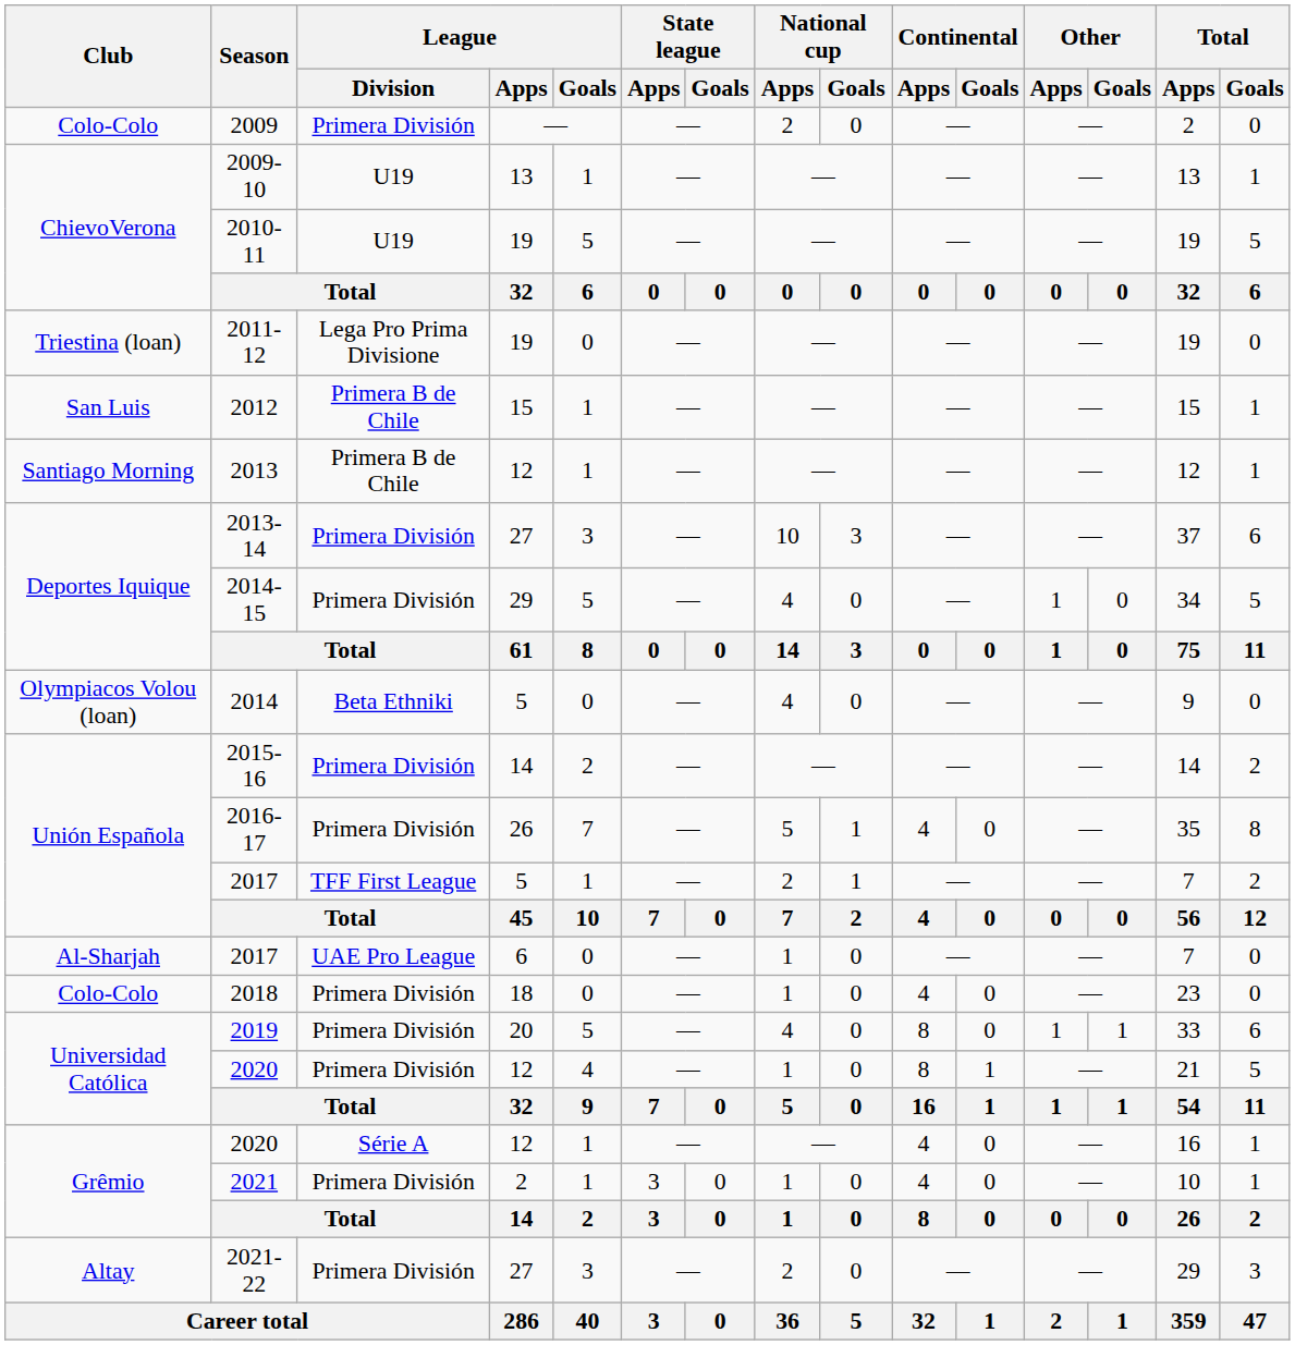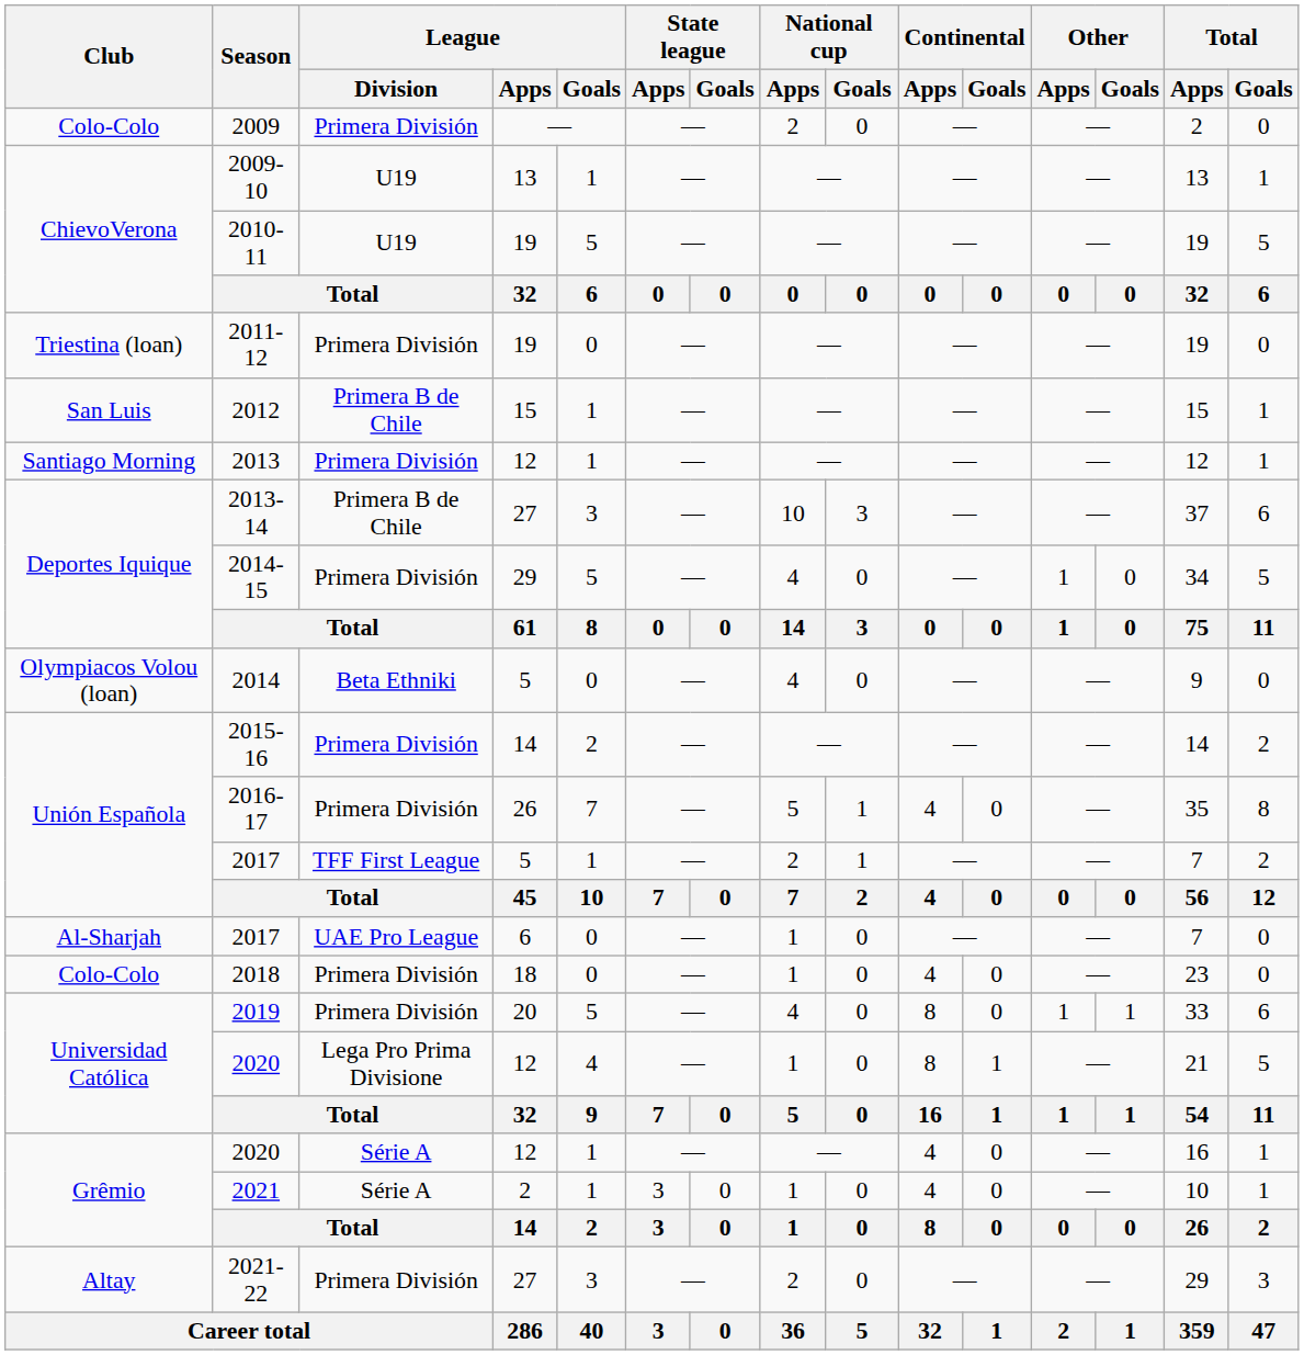 <table class="wikitable" style="text-align:center">
 <tr>
 <th rowspan="2">Club</th>
 <th rowspan="2">Season</th>
 <th colspan="3">League</th>
 <th colspan="2">State league</th>
 <th colspan="2">National cup</th>
 <th colspan="2">Continental</th>
 <th colspan="2">Other</th>
 <th colspan="2">Total</th>
 </tr>
 <tr>
 <th>Division</th>
 <th>Apps</th>
 <th>Goals</th>
 <th>Apps</th>
 <th>Goals</th>
 <th>Apps</th>
 <th>Goals</th>
 <th>Apps</th>
 <th>Goals</th>
 <th>Apps</th>
 <th>Goals</th>
 <th>Apps</th>
 <th>Goals</th>
 </tr>
 <tr>
 <td><a href='#'>Colo-Colo</a></td>
 <td>2009</td>
 <td><a href='#'>Primera División</a></td>
 <td colspan="2">—</td>
 <td colspan="2">—</td>
 <td>2</td>
 <td>0</td>
 <td colspan="2">—</td>
 <td colspan="2">—</td>
 <td>2</td>
 <td>0</td>
 </tr>
 <tr>
 <td rowspan="3"><a href='#'>ChievoVerona</a></td>
 <td>2009-10</td>
 <td>U19</td>
 <td>13</td>
 <td>1</td>
 <td colspan="2">—</td>
 <td colspan="2">—</td>
 <td colspan="2">—</td>
 <td colspan="2">—</td>
 <td>13</td>
 <td>1</td>
 </tr>
 <tr>
 <td>2010-11</td>
 <td>U19</td>
 <td>19</td>
 <td>5</td>
 <td colspan="2">—</td>
 <td colspan="2">—</td>
 <td colspan="2">—</td>
 <td colspan="2">—</td>
 <td>19</td>
 <td>5</td>
 </tr>
 <tr>
 <th colspan="2">Total</th>
 <th>32</th>
 <th>6</th>
 <th>0</th>
 <th>0</th>
 <th>0</th>
 <th>0</th>
 <th>0</th>
 <th>0</th>
 <th>0</th>
 <th>0</th>
 <th>32</th>
 <th>6</th>
 </tr>
 <tr>
 <td><a href='#'>Triestina</a> (loan)</td>
 <td>2011-12</td>
-<td>Lega Pro Prima Divisione</td>
+<td>Primera División</td>
 <td>19</td>
 <td>0</td>
 <td colspan="2">—</td>
 <td colspan="2">—</td>
 <td colspan="2">—</td>
 <td colspan="2">—</td>
 <td>19</td>
 <td>0</td>
 </tr>
 <tr>
 <td><a href='#'>San Luis</a></td>
 <td>2012</td>
 <td><a href='#'>Primera B de Chile</a></td>
 <td>15</td>
 <td>1</td>
 <td colspan="2">—</td>
 <td colspan="2">—</td>
 <td colspan="2">—</td>
 <td colspan="2">—</td>
 <td>15</td>
 <td>1</td>
 </tr>
 <tr>
 <td><a href='#'>Santiago Morning</a></td>
 <td>2013</td>
-<td>Primera B de Chile</td>
+<td><a href='#'>Primera División</a></td>
 <td>12</td>
 <td>1</td>
 <td colspan="2">—</td>
 <td colspan="2">—</td>
 <td colspan="2">—</td>
 <td colspan="2">—</td>
 <td>12</td>
 <td>1</td>
 </tr>
 <tr>
 <td rowspan="3"><a href='#'>Deportes Iquique</a></td>
 <td>2013-14</td>
-<td><a href='#'>Primera División</a></td>
+<td>Primera B de Chile</td>
 <td>27</td>
 <td>3</td>
 <td colspan="2">—</td>
 <td>10</td>
 <td>3</td>
 <td colspan="2">—</td>
 <td colspan="2">—</td>
 <td>37</td>
 <td>6</td>
 </tr>
 <tr>
 <td>2014-15</td>
 <td>Primera División</td>
 <td>29</td>
 <td>5</td>
 <td colspan="2">—</td>
 <td>4</td>
 <td>0</td>
 <td colspan="2">—</td>
 <td>1</td>
 <td>0</td>
 <td>34</td>
 <td>5</td>
 </tr>
 <tr>
 <th colspan="2">Total</th>
 <th>61</th>
 <th>8</th>
 <th>0</th>
 <th>0</th>
 <th>14</th>
 <th>3</th>
 <th>0</th>
 <th>0</th>
 <th>1</th>
 <th>0</th>
 <th>75</th>
 <th>11</th>
 </tr>
 <tr>
 <td><a href='#'>Olympiacos Volou</a> (loan)</td>
 <td>2014</td>
 <td><a href='#'>Beta Ethniki</a></td>
 <td>5</td>
 <td>0</td>
 <td colspan="2">—</td>
 <td>4</td>
 <td>0</td>
 <td colspan="2">—</td>
 <td colspan="2">—</td>
 <td>9</td>
 <td>0</td>
 </tr>
 <tr>
 <td rowspan="4"><a href='#'>Unión Española</a></td>
 <td>2015-16</td>
 <td><a href='#'>Primera División</a></td>
 <td>14</td>
 <td>2</td>
 <td colspan="2">—</td>
 <td colspan="2">—</td>
 <td colspan="2">—</td>
 <td colspan="2">—</td>
 <td>14</td>
 <td>2</td>
 </tr>
 <tr>
 <td>2016-17</td>
 <td>Primera División</td>
 <td>26</td>
 <td>7</td>
 <td colspan="2">—</td>
 <td>5</td>
 <td>1</td>
 <td>4</td>
 <td>0</td>
 <td colspan="2">—</td>
 <td>35</td>
 <td>8</td>
 </tr>
 <tr>
 <td>2017</td>
 <td><a href='#'>TFF First League</a></td>
 <td>5</td>
 <td>1</td>
 <td colspan="2">—</td>
 <td>2</td>
 <td>1</td>
 <td colspan="2">—</td>
 <td colspan="2">—</td>
 <td>7</td>
 <td>2</td>
 </tr>
 <tr>
 <th colspan="2">Total</th>
 <th>45</th>
 <th>10</th>
 <th>7</th>
 <th>0</th>
 <th>7</th>
 <th>2</th>
 <th>4</th>
 <th>0</th>
 <th>0</th>
 <th>0</th>
 <th>56</th>
 <th>12</th>
 </tr>
 <tr>
 <td><a href='#'>Al-Sharjah</a></td>
 <td>2017</td>
 <td><a href='#'>UAE Pro League</a></td>
 <td>6</td>
 <td>0</td>
 <td colspan="2">—</td>
 <td>1</td>
 <td>0</td>
 <td colspan="2">—</td>
 <td colspan="2">—</td>
 <td>7</td>
 <td>0</td>
 </tr>
 <tr>
 <td><a href='#'>Colo-Colo</a></td>
 <td>2018</td>
 <td>Primera División</td>
 <td>18</td>
 <td>0</td>
 <td colspan="2">—</td>
 <td>1</td>
 <td>0</td>
 <td>4</td>
 <td>0</td>
 <td colspan="2">—</td>
 <td>23</td>
 <td>0</td>
 </tr>
 <tr>
 <td rowspan="3"><a href='#'>Universidad Católica</a></td>
 <td><a href='#'>2019</a></td>
 <td>Primera División</td>
 <td>20</td>
 <td>5</td>
 <td colspan="2">—</td>
 <td>4</td>
 <td>0</td>
 <td>8</td>
 <td>0</td>
 <td>1</td>
 <td>1</td>
 <td>33</td>
 <td>6</td>
 </tr>
 <tr>
 <td><a href='#'>2020</a></td>
-<td>Primera División</td>
+<td>Lega Pro Prima Divisione</td>
 <td>12</td>
 <td>4</td>
 <td colspan="2">—</td>
 <td>1</td>
 <td>0</td>
 <td>8</td>
 <td>1</td>
 <td colspan="2">—</td>
 <td>21</td>
 <td>5</td>
 </tr>
 <tr>
 <th colspan="2">Total</th>
 <th>32</th>
 <th>9</th>
 <th>7</th>
 <th>0</th>
 <th>5</th>
 <th>0</th>
 <th>16</th>
 <th>1</th>
 <th>1</th>
 <th>1</th>
 <th>54</th>
 <th>11</th>
 </tr>
 <tr>
 <td rowspan="3"><a href='#'>Grêmio</a></td>
 <td>2020</td>
 <td><a href='#'>Série A</a></td>
 <td>12</td>
 <td>1</td>
 <td colspan="2">—</td>
 <td colspan="2">—</td>
 <td>4</td>
 <td>0</td>
 <td colspan="2">—</td>
 <td>16</td>
 <td>1</td>
 </tr>
 <tr>
 <td><a href='#'>2021</a></td>
-<td>Primera División</td>
+<td>Série A</td>
 <td>2</td>
 <td>1</td>
 <td>3</td>
 <td>0</td>
 <td>1</td>
 <td>0</td>
 <td>4</td>
 <td>0</td>
 <td colspan="2">—</td>
 <td>10</td>
 <td>1</td>
 </tr>
 <tr>
 <th colspan="2">Total</th>
 <th>14</th>
 <th>2</th>
 <th>3</th>
 <th>0</th>
 <th>1</th>
 <th>0</th>
 <th>8</th>
 <th>0</th>
 <th>0</th>
 <th>0</th>
 <th>26</th>
 <th>2</th>
 </tr>
 <tr>
 <td><a href='#'>Altay</a></td>
 <td>2021-22</td>
 <td>Primera División</td>
 <td>27</td>
 <td>3</td>
 <td colspan="2">—</td>
 <td>2</td>
 <td>0</td>
 <td colspan="2">—</td>
 <td colspan="2">—</td>
 <td>29</td>
 <td>3</td>
 </tr>
 <tr>
 <th colspan="3">Career total</th>
 <th>286</th>
 <th>40</th>
 <th>3</th>
 <th>0</th>
 <th>36</th>
 <th>5</th>
 <th>32</th>
 <th>1</th>
 <th>2</th>
 <th>1</th>
 <th>359</th>
 <th>47</th>
 </tr>
 </table>
